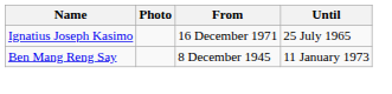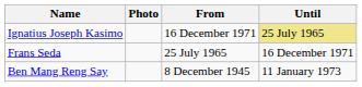 <table class="wikitable">
 <tr>
 <th>Name</th>
 <th>Photo</th>
 <th>From</th>
 <th>Until</th>
 </tr>
 <tr>
 <td><a href='#'>Ignatius Joseph Kasimo</a></td>
 <td></td>
 <td>16 December 1971</td>
+<td style="background: khaki;">25 July 1965</td>
+</tr>
+<tr>
+<td><a href='#'>Frans Seda</a></td>
+<td></td>
 <td>25 July 1965</td>
+<td>16 December 1971</td>
 </tr>
 <tr>
 <td><a href='#'>Ben Mang Reng Say</a></td>
 <td></td>
 <td>8 December 1945</td>
 <td>11 January 1973</td>
 </tr>
 </table>
